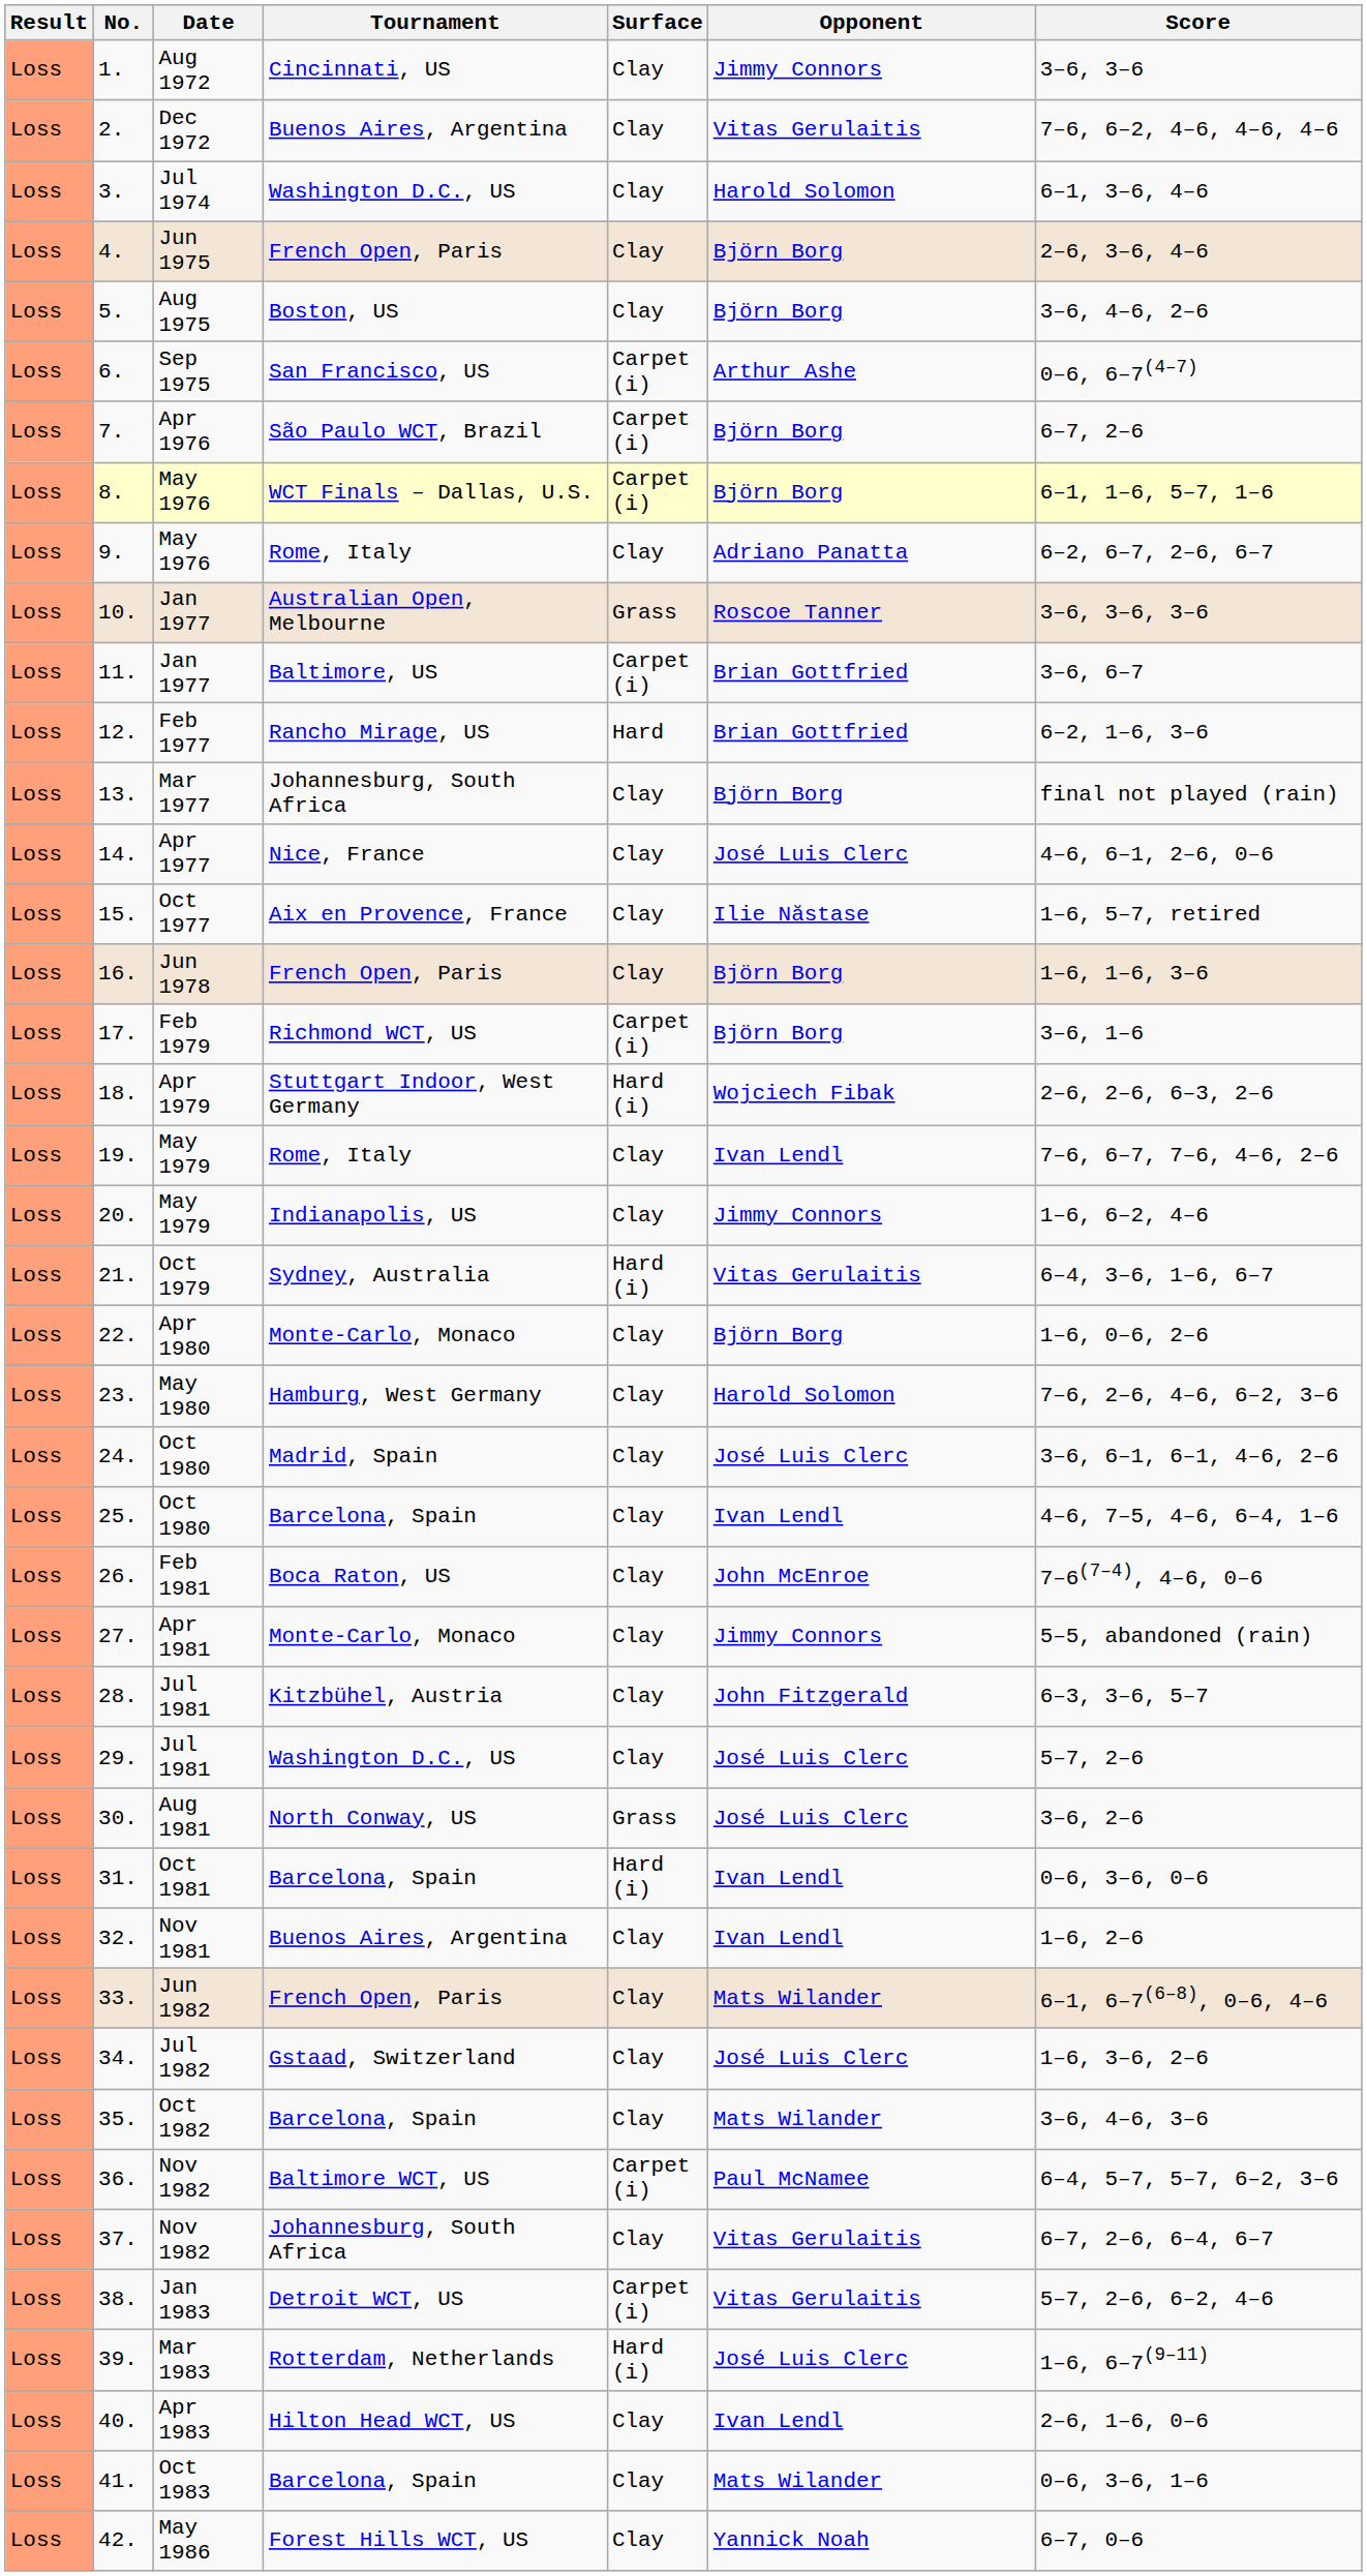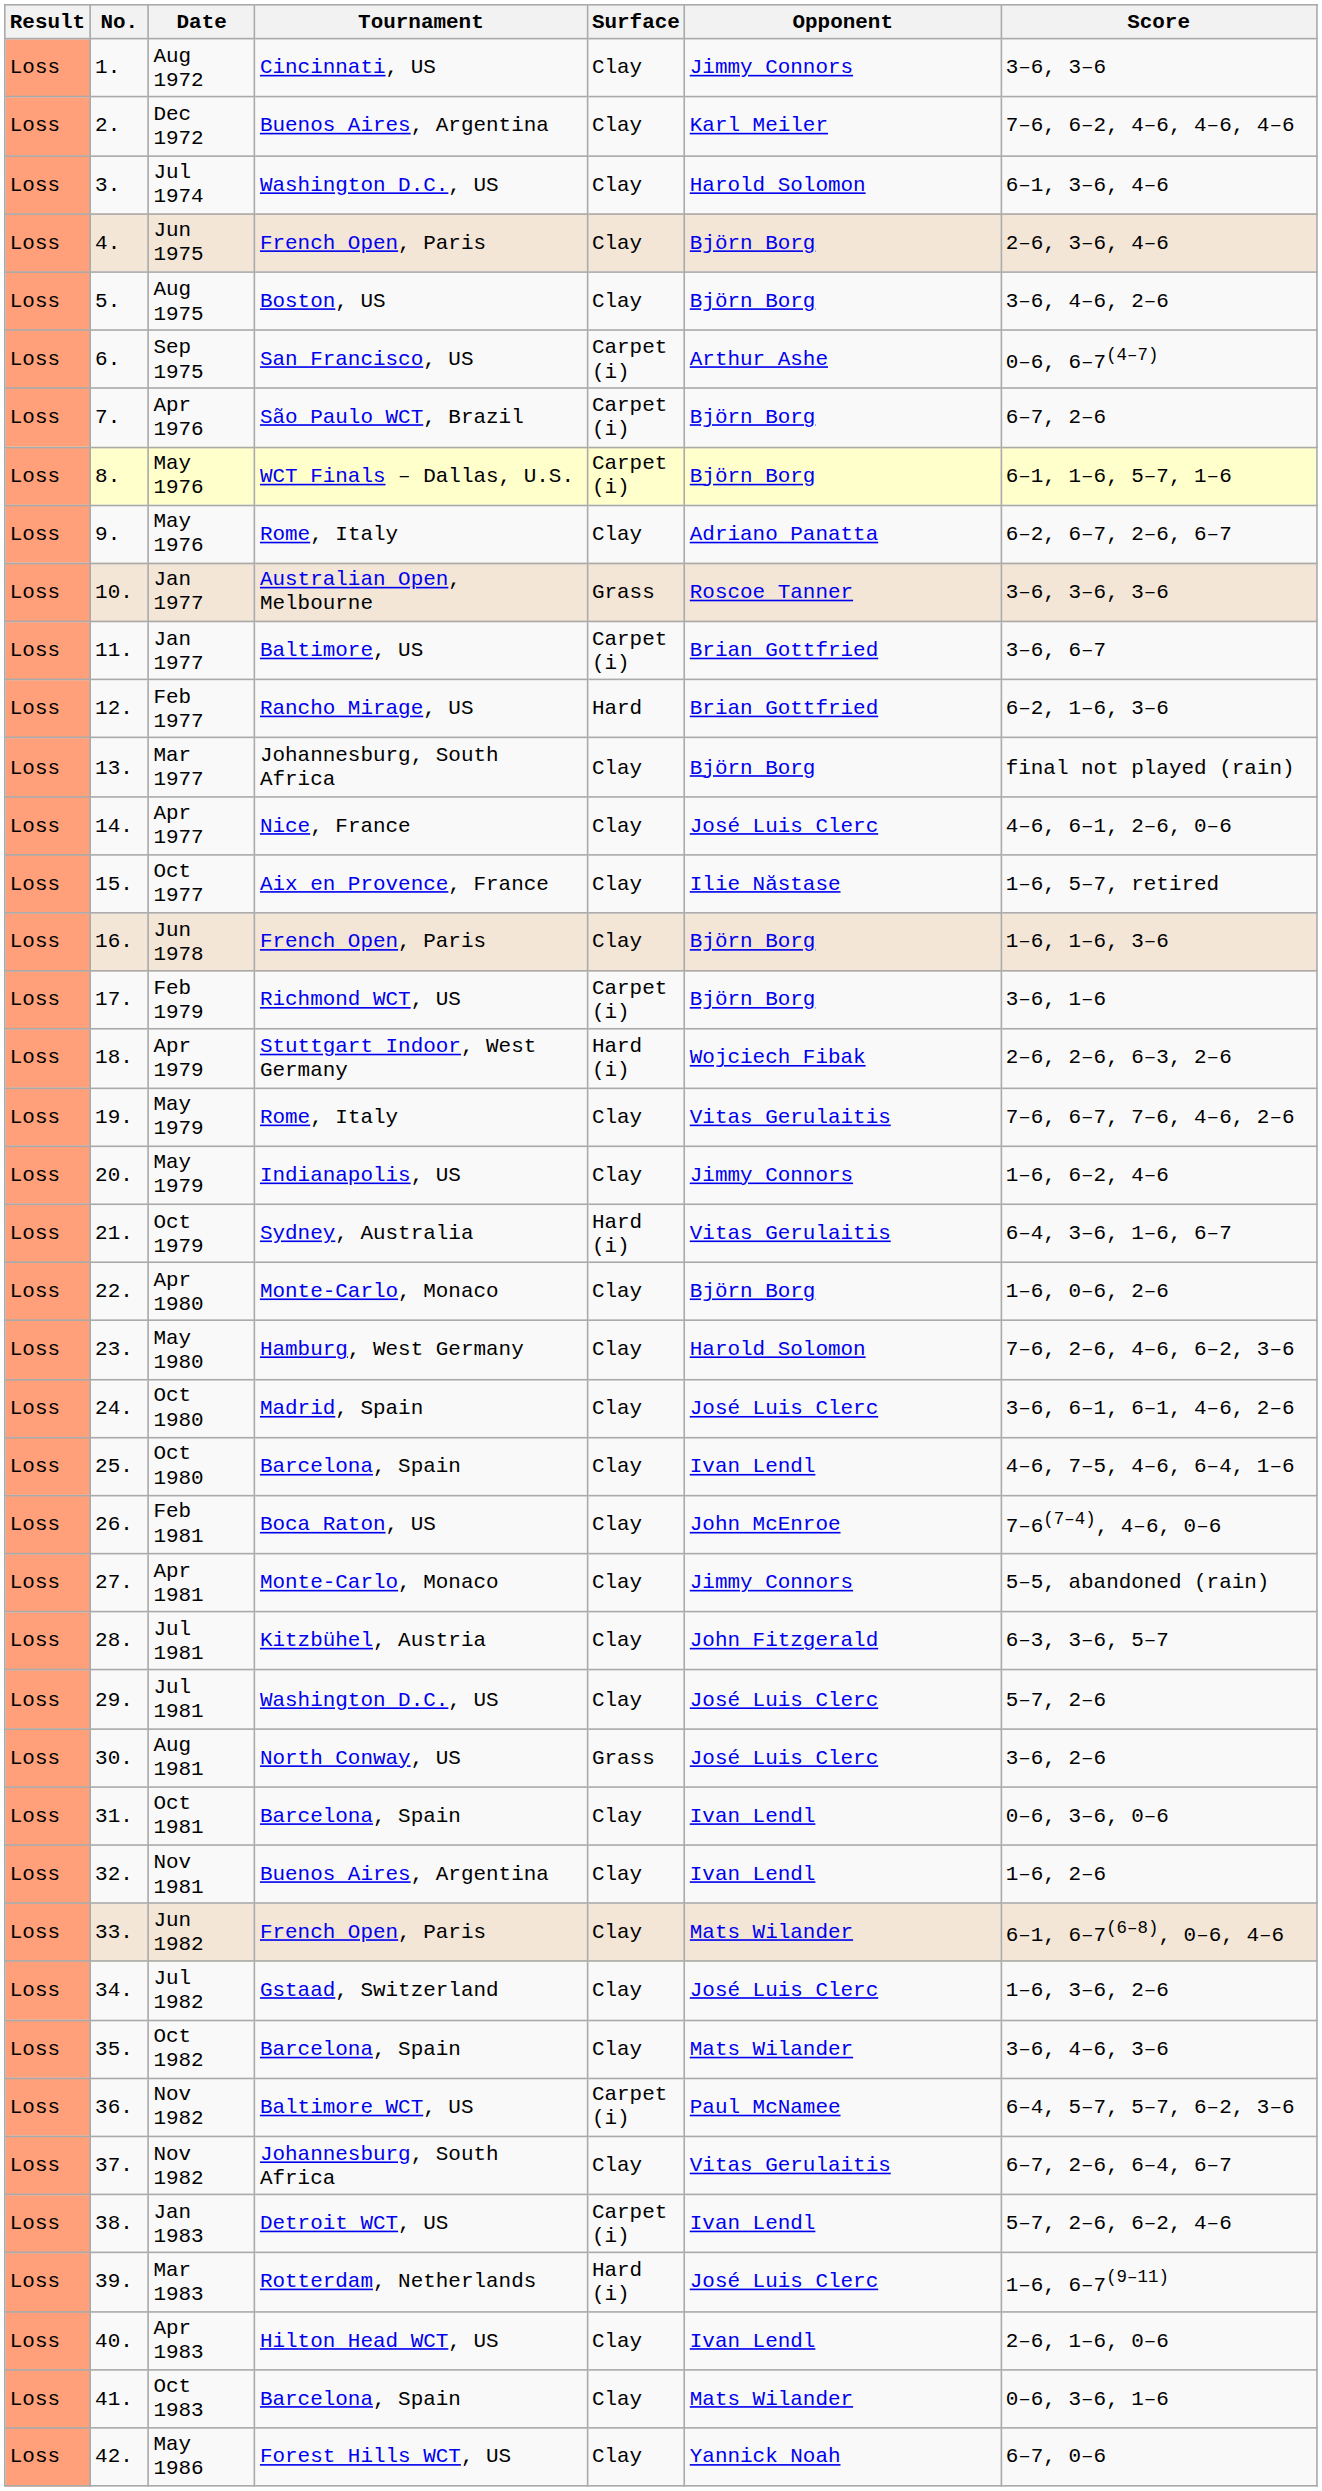 <table class="sortable wikitable">
 <tr>
 <th style="width:40px">Result</th>
 <th style="width:30px">No.</th>
 <th style="width:60px">Date</th>
 <th style="width:200px">Tournament</th>
 <th style="width:50px">Surface</th>
 <th style="width:190px">Opponent</th>
 <th style="width:190px" class="unsortable">Score</th>
 </tr>
 <tr>
 <td style="background:#ffa07a;">Loss</td>
 <td>1.</td>
 <td>Aug 1972</td>
 <td><a href='#'>Cincinnati</a>, US</td>
 <td>Clay</td>
 <td> <a href='#'>Jimmy Connors</a></td>
 <td>3–6, 3–6</td>
 </tr>
 <tr>
 <td style="background:#ffa07a;">Loss</td>
 <td>2.</td>
 <td>Dec 1972</td>
 <td><a href='#'>Buenos Aires</a>, Argentina</td>
 <td>Clay</td>
-<td> <a href='#'>Vitas Gerulaitis</a></td>
+<td> <a href='#'>Karl Meiler</a></td>
 <td>7–6, 6–2, 4–6, 4–6, 4–6</td>
 </tr>
 <tr>
 <td style="background:#ffa07a;">Loss</td>
 <td>3.</td>
 <td>Jul 1974</td>
 <td><a href='#'>Washington D.C.</a>, US</td>
 <td>Clay</td>
 <td> <a href='#'>Harold Solomon</a></td>
 <td>6–1, 3–6, 4–6</td>
 </tr>
 <tr style="background:#f3e6d7;">
 <td style="background:#ffa07a;">Loss</td>
 <td>4.</td>
 <td>Jun 1975</td>
 <td><a href='#'>French Open</a>, Paris</td>
 <td>Clay</td>
 <td> <a href='#'>Björn Borg</a></td>
 <td>2–6, 3–6, 4–6</td>
 </tr>
 <tr>
 <td style="background:#ffa07a;">Loss</td>
 <td>5.</td>
 <td>Aug 1975</td>
 <td><a href='#'>Boston</a>, US</td>
 <td>Clay</td>
 <td> <a href='#'>Björn Borg</a></td>
 <td>3–6, 4–6, 2–6</td>
 </tr>
 <tr>
 <td style="background:#ffa07a;">Loss</td>
 <td>6.</td>
 <td>Sep 1975</td>
 <td><a href='#'>San Francisco</a>, US</td>
 <td>Carpet (i)</td>
 <td> <a href='#'>Arthur Ashe</a></td>
 <td>0–6, 6–7<sup>(4–7)</sup></td>
 </tr>
 <tr>
 <td style="background:#ffa07a;">Loss</td>
 <td>7.</td>
 <td>Apr 1976</td>
 <td><a href='#'>São Paulo WCT</a>, Brazil</td>
 <td>Carpet (i)</td>
 <td> <a href='#'>Björn Borg</a></td>
 <td>6–7, 2–6</td>
 </tr>
 <tr style="background:#ffffcc;">
 <td style="background:#ffa07a;">Loss</td>
 <td>8.</td>
 <td>May 1976</td>
 <td><a href='#'>WCT Finals</a> – Dallas, U.S.</td>
 <td>Carpet (i)</td>
 <td> <a href='#'>Björn Borg</a></td>
 <td>6–1, 1–6, 5–7, 1–6</td>
 </tr>
 <tr>
 <td style="background:#ffa07a;">Loss</td>
 <td>9.</td>
 <td>May 1976</td>
 <td><a href='#'>Rome</a>, Italy</td>
 <td>Clay</td>
 <td> <a href='#'>Adriano Panatta</a></td>
 <td>6–2, 6–7, 2–6, 6–7</td>
 </tr>
 <tr style="background:#f3e6d7;">
 <td style="background:#ffa07a;">Loss</td>
 <td>10.</td>
 <td>Jan 1977</td>
 <td><a href='#'>Australian Open</a>, Melbourne</td>
 <td>Grass</td>
 <td> <a href='#'>Roscoe Tanner</a></td>
 <td>3–6, 3–6, 3–6</td>
 </tr>
 <tr>
 <td style="background:#ffa07a;">Loss</td>
 <td>11.</td>
 <td>Jan 1977</td>
 <td><a href='#'>Baltimore</a>, US</td>
 <td>Carpet (i)</td>
 <td> <a href='#'>Brian Gottfried</a></td>
 <td>3–6, 6–7</td>
 </tr>
 <tr>
 <td style="background:#ffa07a;">Loss</td>
 <td>12.</td>
 <td>Feb 1977</td>
 <td><a href='#'>Rancho Mirage</a>, US</td>
 <td>Hard</td>
 <td> <a href='#'>Brian Gottfried</a></td>
 <td>6–2, 1–6, 3–6</td>
 </tr>
 <tr>
 <td style="background:#ffa07a;">Loss</td>
 <td>13.</td>
 <td>Mar 1977</td>
 <td>Johannesburg, South Africa</td>
 <td>Clay</td>
 <td> <a href='#'>Björn Borg</a></td>
 <td>final not played (rain)</td>
 </tr>
 <tr>
 <td style="background:#ffa07a;">Loss</td>
 <td>14.</td>
 <td>Apr 1977</td>
 <td><a href='#'>Nice</a>, France</td>
 <td>Clay</td>
 <td> <a href='#'>José Luis Clerc</a></td>
 <td>4–6, 6–1, 2–6, 0–6</td>
 </tr>
 <tr>
 <td style="background:#ffa07a;">Loss</td>
 <td>15.</td>
 <td>Oct 1977</td>
 <td><a href='#'>Aix en Provence</a>, France</td>
 <td>Clay</td>
 <td> <a href='#'>Ilie Năstase</a></td>
 <td>1–6, 5–7, retired</td>
 </tr>
 <tr style="background:#f3e6d7;">
 <td style="background:#ffa07a;">Loss</td>
 <td>16.</td>
 <td>Jun 1978</td>
 <td><a href='#'>French Open</a>, Paris</td>
 <td>Clay</td>
 <td> <a href='#'>Björn Borg</a></td>
 <td>1–6, 1–6, 3–6</td>
 </tr>
 <tr>
 <td style="background:#ffa07a;">Loss</td>
 <td>17.</td>
 <td>Feb 1979</td>
 <td><a href='#'>Richmond WCT</a>, US</td>
 <td>Carpet (i)</td>
 <td> <a href='#'>Björn Borg</a></td>
 <td>3–6, 1–6</td>
 </tr>
 <tr>
 <td style="background:#ffa07a;">Loss</td>
 <td>18.</td>
 <td>Apr 1979</td>
 <td><a href='#'>Stuttgart Indoor</a>, West Germany</td>
 <td>Hard (i)</td>
 <td> <a href='#'>Wojciech Fibak</a></td>
 <td>2–6, 2–6, 6–3, 2–6</td>
 </tr>
 <tr>
 <td style="background:#ffa07a;">Loss</td>
 <td>19.</td>
 <td>May 1979</td>
 <td><a href='#'>Rome</a>, Italy</td>
 <td>Clay</td>
-<td> <a href='#'>Ivan Lendl</a></td>
+<td> <a href='#'>Vitas Gerulaitis</a></td>
 <td>7–6, 6–7, 7–6, 4–6, 2–6</td>
 </tr>
 <tr>
 <td style="background:#ffa07a;">Loss</td>
 <td>20.</td>
 <td>May 1979</td>
 <td><a href='#'>Indianapolis</a>, US</td>
 <td>Clay</td>
 <td> <a href='#'>Jimmy Connors</a></td>
 <td>1–6, 6–2, 4–6</td>
 </tr>
 <tr>
 <td style="background:#ffa07a;">Loss</td>
 <td>21.</td>
 <td>Oct 1979</td>
 <td><a href='#'>Sydney</a>, Australia</td>
 <td>Hard (i)</td>
 <td> <a href='#'>Vitas Gerulaitis</a></td>
 <td>6–4, 3–6, 1–6, 6–7</td>
 </tr>
 <tr>
 <td style="background:#ffa07a;">Loss</td>
 <td>22.</td>
 <td>Apr 1980</td>
 <td><a href='#'>Monte-Carlo</a>, Monaco</td>
 <td>Clay</td>
 <td> <a href='#'>Björn Borg</a></td>
 <td>1–6, 0–6, 2–6</td>
 </tr>
 <tr>
 <td style="background:#ffa07a;">Loss</td>
 <td>23.</td>
 <td>May 1980</td>
 <td><a href='#'>Hamburg</a>, West Germany</td>
 <td>Clay</td>
 <td> <a href='#'>Harold Solomon</a></td>
 <td>7–6, 2–6, 4–6, 6–2, 3–6</td>
 </tr>
 <tr>
 <td style="background:#ffa07a;">Loss</td>
 <td>24.</td>
 <td>Oct 1980</td>
 <td><a href='#'>Madrid</a>, Spain</td>
 <td>Clay</td>
 <td> <a href='#'>José Luis Clerc</a></td>
 <td>3–6, 6–1, 6–1, 4–6, 2–6</td>
 </tr>
 <tr>
 <td style="background:#ffa07a;">Loss</td>
 <td>25.</td>
 <td>Oct 1980</td>
 <td><a href='#'>Barcelona</a>, Spain</td>
 <td>Clay</td>
 <td> <a href='#'>Ivan Lendl</a></td>
 <td>4–6, 7–5, 4–6, 6–4, 1–6</td>
 </tr>
 <tr>
 <td style="background:#ffa07a;">Loss</td>
 <td>26.</td>
 <td>Feb 1981</td>
 <td><a href='#'>Boca Raton</a>, US</td>
 <td>Clay</td>
 <td> <a href='#'>John McEnroe</a></td>
 <td>7–6<sup>(7–4)</sup>, 4–6, 0–6</td>
 </tr>
 <tr>
 <td style="background:#ffa07a;">Loss</td>
 <td>27.</td>
 <td>Apr 1981</td>
 <td><a href='#'>Monte-Carlo</a>, Monaco</td>
 <td>Clay</td>
 <td> <a href='#'>Jimmy Connors</a></td>
 <td>5–5, abandoned (rain)</td>
 </tr>
 <tr>
 <td style="background:#ffa07a;">Loss</td>
 <td>28.</td>
 <td>Jul 1981</td>
 <td><a href='#'>Kitzbühel</a>, Austria</td>
 <td>Clay</td>
 <td> <a href='#'>John Fitzgerald</a></td>
 <td>6–3, 3–6, 5–7</td>
 </tr>
 <tr>
 <td style="background:#ffa07a;">Loss</td>
 <td>29.</td>
 <td>Jul 1981</td>
 <td><a href='#'>Washington D.C.</a>, US</td>
 <td>Clay</td>
 <td> <a href='#'>José Luis Clerc</a></td>
 <td>5–7, 2–6</td>
 </tr>
 <tr>
 <td style="background:#ffa07a;">Loss</td>
 <td>30.</td>
 <td>Aug 1981</td>
 <td><a href='#'>North Conway</a>, US</td>
 <td>Grass</td>
 <td> <a href='#'>José Luis Clerc</a></td>
 <td>3–6, 2–6</td>
 </tr>
 <tr>
 <td style="background:#ffa07a;">Loss</td>
 <td>31.</td>
 <td>Oct 1981</td>
 <td><a href='#'>Barcelona</a>, Spain</td>
-<td>Hard (i)</td>
+<td>Clay</td>
 <td> <a href='#'>Ivan Lendl</a></td>
 <td>0–6, 3–6, 0–6</td>
 </tr>
 <tr>
 <td style="background:#ffa07a;">Loss</td>
 <td>32.</td>
 <td>Nov 1981</td>
 <td><a href='#'>Buenos Aires</a>, Argentina</td>
 <td>Clay</td>
 <td> <a href='#'>Ivan Lendl</a></td>
 <td>1–6, 2–6</td>
 </tr>
 <tr style="background:#f3e6d7;">
 <td style="background:#ffa07a;">Loss</td>
 <td>33.</td>
 <td>Jun 1982</td>
 <td><a href='#'>French Open</a>, Paris</td>
 <td>Clay</td>
 <td> <a href='#'>Mats Wilander</a></td>
 <td>6–1, 6–7<sup>(6–8)</sup>, 0–6, 4–6</td>
 </tr>
 <tr>
 <td style="background:#ffa07a;">Loss</td>
 <td>34.</td>
 <td>Jul 1982</td>
 <td><a href='#'>Gstaad</a>, Switzerland</td>
 <td>Clay</td>
 <td> <a href='#'>José Luis Clerc</a></td>
 <td>1–6, 3–6, 2–6</td>
 </tr>
 <tr>
 <td style="background:#ffa07a;">Loss</td>
 <td>35.</td>
 <td>Oct 1982</td>
 <td><a href='#'>Barcelona</a>, Spain</td>
 <td>Clay</td>
 <td> <a href='#'>Mats Wilander</a></td>
 <td>3–6, 4–6, 3–6</td>
 </tr>
 <tr>
 <td style="background:#ffa07a;">Loss</td>
 <td>36.</td>
 <td>Nov 1982</td>
 <td><a href='#'>Baltimore WCT</a>, US</td>
 <td>Carpet (i)</td>
 <td> <a href='#'>Paul McNamee</a></td>
 <td>6–4, 5–7, 5–7, 6–2, 3–6</td>
 </tr>
 <tr>
 <td style="background:#ffa07a;">Loss</td>
 <td>37.</td>
 <td>Nov 1982</td>
 <td><a href='#'>Johannesburg</a>, South Africa</td>
 <td>Clay</td>
 <td> <a href='#'>Vitas Gerulaitis</a></td>
 <td>6–7, 2–6, 6–4, 6–7</td>
 </tr>
 <tr>
 <td style="background:#ffa07a;">Loss</td>
 <td>38.</td>
 <td>Jan 1983</td>
 <td><a href='#'>Detroit WCT</a>, US</td>
 <td>Carpet (i)</td>
-<td> <a href='#'>Vitas Gerulaitis</a></td>
+<td> <a href='#'>Ivan Lendl</a></td>
 <td>5–7, 2–6, 6–2, 4–6</td>
 </tr>
 <tr>
 <td style="background:#ffa07a;">Loss</td>
 <td>39.</td>
 <td>Mar 1983</td>
 <td><a href='#'>Rotterdam</a>, Netherlands</td>
 <td>Hard (i)</td>
 <td> <a href='#'>José Luis Clerc</a></td>
 <td>1–6, 6–7<sup>(9–11)</sup></td>
 </tr>
 <tr>
 <td style="background:#ffa07a;">Loss</td>
 <td>40.</td>
 <td>Apr 1983</td>
 <td><a href='#'>Hilton Head WCT</a>, US</td>
 <td>Clay</td>
 <td> <a href='#'>Ivan Lendl</a></td>
 <td>2–6, 1–6, 0–6</td>
 </tr>
 <tr>
 <td style="background:#ffa07a;">Loss</td>
 <td>41.</td>
 <td>Oct 1983</td>
 <td><a href='#'>Barcelona</a>, Spain</td>
 <td>Clay</td>
 <td> <a href='#'>Mats Wilander</a></td>
 <td>0–6, 3–6, 1–6</td>
 </tr>
 <tr>
 <td style="background:#ffa07a;">Loss</td>
 <td>42.</td>
 <td>May 1986</td>
 <td><a href='#'>Forest Hills WCT</a>, US</td>
 <td>Clay</td>
 <td> <a href='#'>Yannick Noah</a></td>
 <td>6–7, 0–6</td>
 </tr>
 </table>
